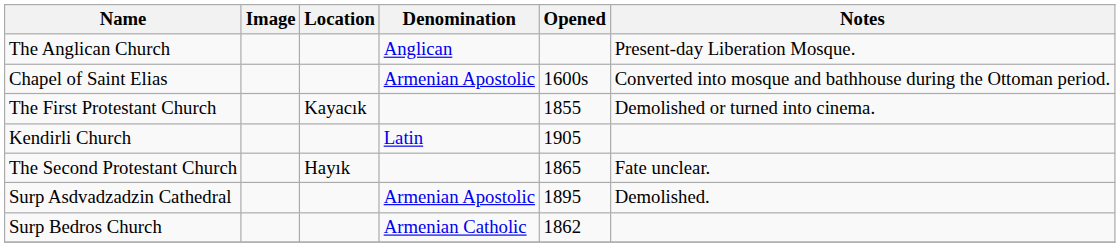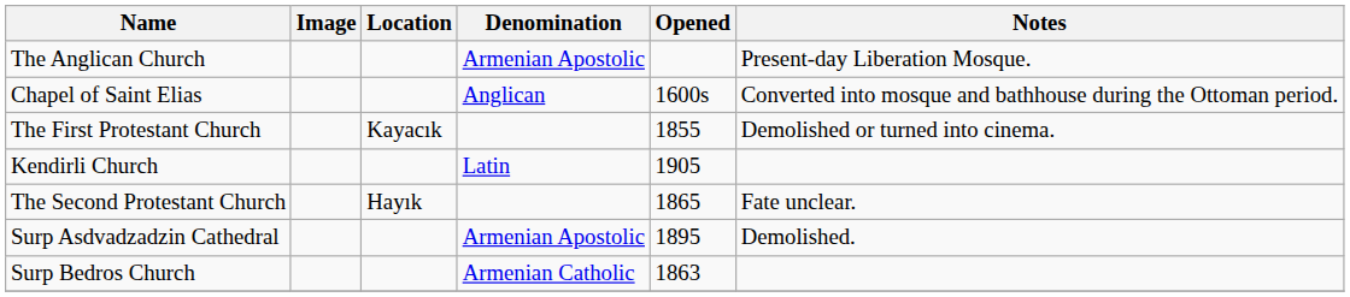 <table class="wikitable sortable">
 <tr>
 <th>Name</th>
 <th class="unsortable">Image</th>
 <th>Location</th>
 <th>Denomination</th>
 <th>Opened</th>
 <th class="unsortable">Notes</th>
 </tr>
 <tr>
 <td>The Anglican Church</td>
 <td></td>
 <td></td>
-<td><a href='#'>Anglican</a></td>
+<td><a href='#'>Armenian Apostolic</a></td>
 <td></td>
 <td>Present-day Liberation Mosque.</td>
 </tr>
 <tr>
 <td>Chapel of Saint Elias</td>
 <td></td>
 <td></td>
-<td><a href='#'>Armenian Apostolic</a></td>
+<td><a href='#'>Anglican</a></td>
 <td>1600s</td>
 <td>Converted into mosque and bathhouse during the Ottoman period.</td>
 </tr>
 <tr>
 <td>The First Protestant Church</td>
 <td></td>
 <td>Kayacık</td>
 <td></td>
 <td>1855</td>
 <td>Demolished or turned into cinema.</td>
 </tr>
 <tr>
 <td>Kendirli Church</td>
 <td></td>
 <td></td>
 <td><a href='#'>Latin</a></td>
 <td>1905</td>
 <td></td>
 </tr>
 <tr>
 <td>The Second Protestant Church</td>
 <td></td>
 <td>Hayık</td>
 <td></td>
 <td>1865</td>
 <td>Fate unclear.</td>
 </tr>
 <tr>
 <td>Surp Asdvadzadzin Cathedral</td>
 <td></td>
 <td></td>
 <td><a href='#'>Armenian Apostolic</a></td>
 <td>1895</td>
 <td>Demolished.</td>
 </tr>
 <tr>
 <td>Surp Bedros Church</td>
 <td></td>
 <td></td>
 <td><a href='#'>Armenian Catholic</a></td>
-<td>1862</td>
+<td>1863</td>
 <td></td>
 </tr>
 <tr>
 </tr>
 </table>
